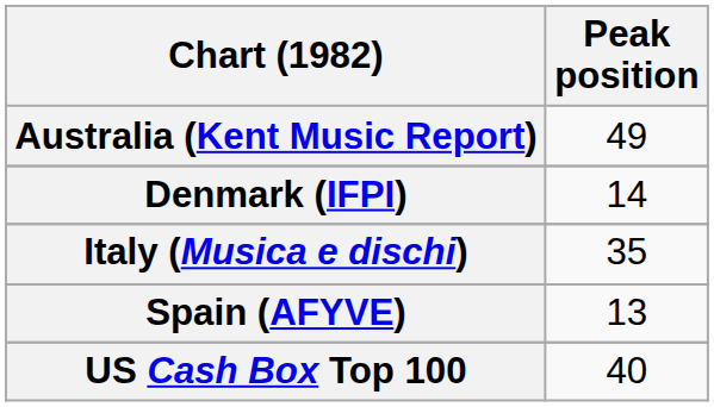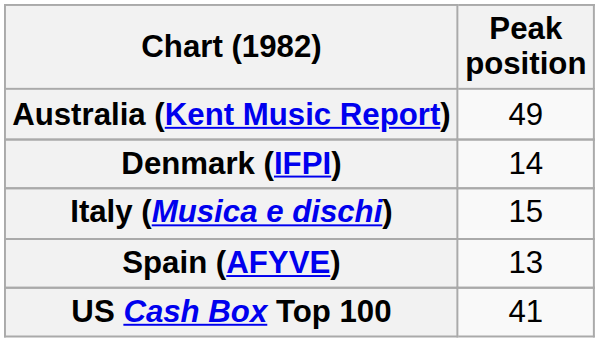 <table class="wikitable sortable plainrowheaders" style="text-align:center">
 <tr>
 <th>Chart (1982)</th>
 <th>Peak<br>position</th>
 </tr>
 <tr>
 <th scope="row">Australia (<a href='#'>Kent Music Report</a>)</th>
 <td>49</td>
 </tr>
 <tr>
 </tr>
 <tr>
 </tr>
 <tr>
 </tr>
 <tr>
 <th scope="row">Denmark (<a href='#'>IFPI</a>)</th>
 <td>14</td>
 </tr>
 <tr>
 </tr>
 <tr>
 <th scope="row">Italy (<em><a href='#'>Musica e dischi</a></em>)</th>
-<td>35</td>
+<td>15</td>
 </tr>
 <tr>
 </tr>
 <tr>
 </tr>
 <tr>
 </tr>
 <tr>
 <th scope="row">Spain (<a href='#'>AFYVE</a>)</th>
 <td>13</td>
 </tr>
 <tr>
 </tr>
 <tr>
 </tr>
 <tr>
 </tr>
 <tr>
 </tr>
 <tr>
 <th scope="row">US <a href='#'><em>Cash Box</em></a> Top 100</th>
-<td>40</td>
+<td>41</td>
 </tr>
 </table>
